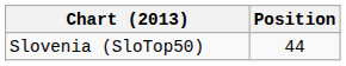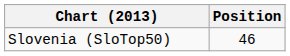 <table class="wikitable">
 <tr>
 <th scope="col" width=180>Chart (2013)</th>
 <th scope="col">Position</th>
 </tr>
 <tr>
 <td scope="row">Slovenia (SloTop50)</td>
-<td align=center>44</td>
+<td align=center>46</td>
 </tr>
 </table>
